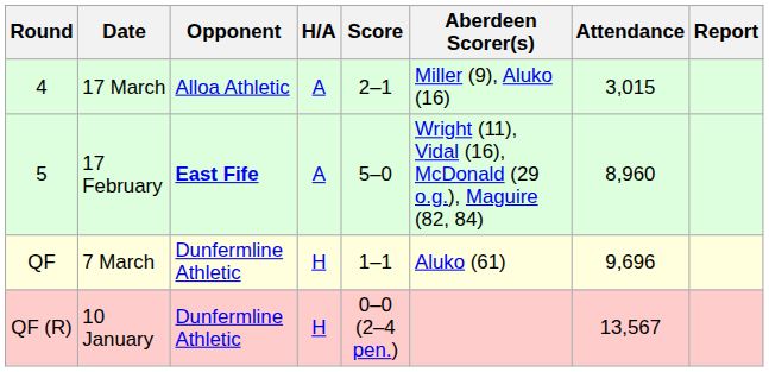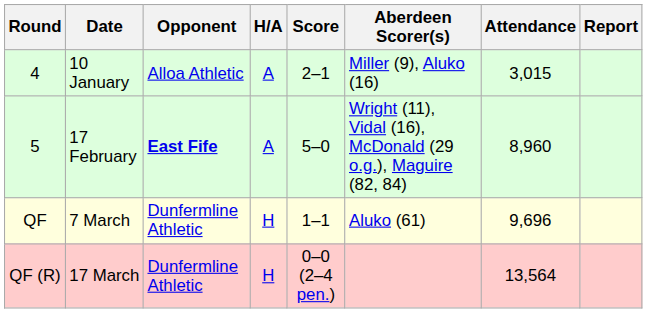 <table class="wikitable" style="text-align:center">
 <tr>
 <th>Round</th>
 <th>Date</th>
 <th>Opponent</th>
 <th>H/A</th>
 <th>Score</th>
 <th>Aberdeen Scorer(s)</th>
 <th>Attendance</th>
 <th>Report</th>
 </tr>
 <tr bgcolor=#ddffdd>
 <td>4</td>
-<td align=left>17 March</td>
+<td align=left>10 January</td>
 <td align=left><a href='#'>Alloa Athletic</a></td>
 <td><a href='#'>A</a></td>
 <td>2–1</td>
 <td align=left><a href='#'>Miller</a> (9), <a href='#'>Aluko</a> (16)</td>
 <td>3,015</td>
 <td></td>
 </tr>
 <tr bgcolor=#ddffdd>
 <td>5</td>
 <td align=left>17 February</td>
 <td align=left><strong><a href='#'>East Fife</a></strong></td>
 <td><a href='#'>A</a></td>
 <td>5–0</td>
 <td align=left><a href='#'>Wright</a> (11), <a href='#'>Vidal</a> (16), <a href='#'>McDonald</a> (29 <a href='#'>o.g.</a>), <a href='#'>Maguire</a> (82, 84)</td>
 <td>8,960</td>
 <td></td>
 </tr>
 <tr bgcolor=#ffffdd>
 <td>QF</td>
 <td align=left>7 March</td>
 <td align=left><a href='#'>Dunfermline Athletic</a></td>
 <td><a href='#'>H</a></td>
 <td>1–1</td>
 <td align=left><a href='#'>Aluko</a> (61)</td>
 <td>9,696</td>
 <td></td>
 </tr>
 <tr bgcolor=#FFCCCC>
 <td>QF (R)</td>
-<td align=left>10 January</td>
+<td align=left>17 March</td>
 <td align=left><a href='#'>Dunfermline Athletic</a></td>
 <td><a href='#'>H</a></td>
 <td>0–0 <br> (2–4 <a href='#'>pen.</a>)</td>
 <td align=left></td>
-<td>13,567</td>
+<td>13,564</td>
 <td></td>
 </tr>
 </table>
